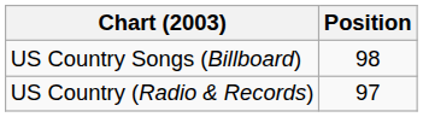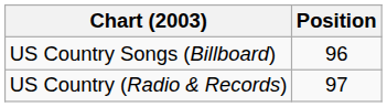 <table class="wikitable">
 <tr>
 <th>Chart (2003)</th>
 <th>Position</th>
 </tr>
 <tr>
 <td>US Country Songs (<em>Billboard</em>)</td>
-<td align="center">98</td>
+<td align="center">96</td>
 </tr>
 <tr>
 <td>US Country (<em>Radio & Records</em>)</td>
 <td align="center">97</td>
 </tr>
 </table>
